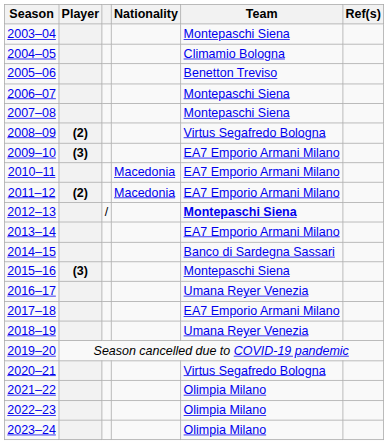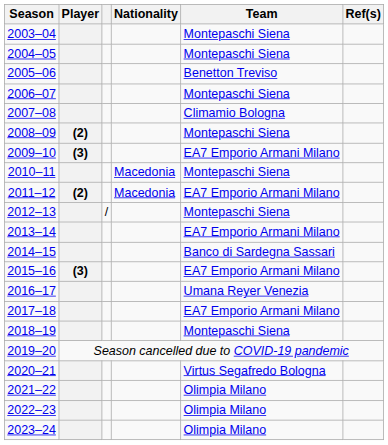 <table class="wikitable plainrowheaders sortable" summary="Season (sortable), Player (sortable), Position (sortable), Team (sortable), and References">
 <tr>
 <th scope="col">Season</th>
 <th scope="col">Player</th>
 <th scope="col"></th>
 <th scope="col">Nationality</th>
 <th scope="col">Team</th>
 <th scope="col" class="unsortable">Ref(s)</th>
 </tr>
 <tr>
 <td style="text-align:center;"><a href='#'>2003–04</a></td>
 <th scope="row"></th>
 <td style="text-align:center;"></td>
 <td></td>
 <td><a href='#'>Montepaschi Siena</a></td>
 <td align=center></td>
 </tr>
 <tr>
 <td style="text-align:center;"><a href='#'>2004–05</a></td>
 <th scope="row"></th>
 <td style="text-align:center;"></td>
 <td></td>
-<td><a href='#'>Climamio Bologna</a></td>
+<td><a href='#'>Montepaschi Siena</a></td>
 <td align=center></td>
 </tr>
 <tr>
 <td style="text-align:center;"><a href='#'>2005–06</a></td>
 <th scope="row"></th>
 <td style="text-align:center;"></td>
 <td></td>
 <td><a href='#'>Benetton Treviso</a></td>
 <td align=center></td>
 </tr>
 <tr>
 <td style="text-align:center;"><a href='#'>2006–07</a></td>
 <th scope="row"></th>
 <td style="text-align:center;"></td>
 <td></td>
 <td><a href='#'>Montepaschi Siena</a></td>
 <td align=center></td>
 </tr>
 <tr>
 <td style="text-align:center;"><a href='#'>2007–08</a></td>
 <th scope="row"></th>
 <td style="text-align:center;"></td>
 <td></td>
-<td><a href='#'>Montepaschi Siena</a></td>
+<td><a href='#'>Climamio Bologna</a></td>
 <td align=center></td>
 </tr>
 <tr>
 <td style="text-align:center;"><a href='#'>2008–09</a></td>
 <th scope="row"> (2)</th>
 <td style="text-align:center;"></td>
 <td></td>
-<td><a href='#'>Virtus Segafredo Bologna</a></td>
+<td><a href='#'>Montepaschi Siena</a></td>
 <td align=center></td>
 </tr>
 <tr>
 <td style="text-align:center;"><a href='#'>2009–10</a></td>
 <th scope="row"> (3)</th>
 <td style="text-align:center;"></td>
 <td></td>
 <td><a href='#'>EA7 Emporio Armani Milano</a></td>
 <td align=center></td>
 </tr>
 <tr>
 <td style="text-align:center;"><a href='#'>2010–11</a></td>
 <th scope="row"></th>
 <td style="text-align:center;"></td>
 <td> <a href='#'>Macedonia</a></td>
-<td><a href='#'>EA7 Emporio Armani Milano</a></td>
+<td><a href='#'>Montepaschi Siena</a></td>
 <td align=center></td>
 </tr>
 <tr>
 <td style="text-align:center;"><a href='#'>2011–12</a></td>
 <th scope="row"> (2)</th>
 <td style="text-align:center;"></td>
 <td> <a href='#'>Macedonia</a></td>
 <td><a href='#'>EA7 Emporio Armani Milano</a></td>
 <td align=center></td>
 </tr>
 <tr>
 <td style="text-align:center;"><a href='#'>2012–13</a></td>
 <th scope="row"></th>
 <td style="text-align:center;">/</td>
 <td></td>
-<td><strong><a href='#'>Montepaschi Siena</a></strong></td>
+<td><a href='#'>Montepaschi Siena</a></td>
 <td align=center></td>
 </tr>
 <tr>
 <td style="text-align:center;"><a href='#'>2013–14</a></td>
 <th scope="row"></th>
 <td style="text-align:center;"></td>
 <td></td>
 <td><a href='#'>EA7 Emporio Armani Milano</a></td>
 <td align=center></td>
 </tr>
 <tr>
 <td style="text-align:center;"><a href='#'>2014–15</a></td>
 <th scope="row"></th>
 <td style="text-align:center;"></td>
 <td></td>
 <td><a href='#'>Banco di Sardegna Sassari</a></td>
 <td align=center></td>
 </tr>
 <tr>
 <td style="text-align:center;"><a href='#'>2015–16</a></td>
 <th scope="row"> (3)</th>
 <td style="text-align:center;"></td>
 <td></td>
-<td><a href='#'>Montepaschi Siena</a></td>
+<td><a href='#'>EA7 Emporio Armani Milano</a></td>
 <td align=center></td>
 </tr>
 <tr>
 <td style="text-align:center;"><a href='#'>2016–17</a></td>
 <th scope="row"></th>
 <td style="text-align:center;"></td>
 <td></td>
 <td><a href='#'>Umana Reyer Venezia</a></td>
 <td align=center></td>
 </tr>
 <tr>
 <td style="text-align:center;"><a href='#'>2017–18</a></td>
 <th scope="row"></th>
 <td style="text-align:center;"></td>
 <td></td>
 <td><a href='#'>EA7 Emporio Armani Milano</a></td>
 <td align=center></td>
 </tr>
 <tr>
 <td style="text-align:center;"><a href='#'>2018–19</a></td>
 <th scope="row"></th>
 <td style="text-align:center;"></td>
 <td></td>
-<td><a href='#'>Umana Reyer Venezia</a></td>
+<td><a href='#'>Montepaschi Siena</a></td>
 <td align=center></td>
 </tr>
 <tr>
 <td style="text-align:center;"><a href='#'>2019–20</a></td>
 <td colspan=5 style="text-align:center;"><em>Season cancelled due to <a href='#'>COVID-19 pandemic</a></em></td>
 </tr>
 <tr>
 <td style="text-align:center;"><a href='#'>2020–21</a></td>
 <th scope="row"></th>
 <td style="text-align:center;"></td>
 <td></td>
 <td><a href='#'>Virtus Segafredo Bologna</a></td>
 <td align=center></td>
 </tr>
 <tr>
 <td style="text-align:center;"><a href='#'>2021–22</a></td>
 <th scope="row"></th>
 <td style="text-align:center;"></td>
 <td></td>
 <td><a href='#'>Olimpia Milano</a></td>
 <td align=center></td>
 </tr>
 <tr>
 <td style="text-align:center;"><a href='#'>2022–23</a></td>
 <th scope="row"></th>
 <td style="text-align:center;"></td>
 <td></td>
 <td><a href='#'>Olimpia Milano</a></td>
 <td align=center></td>
 </tr>
 <tr>
 <td style="text-align:center;"><a href='#'>2023–24</a></td>
 <th scope="row"></th>
 <td style="text-align:center;"></td>
 <td></td>
 <td><a href='#'>Olimpia Milano</a></td>
 <td align=center></td>
 </tr>
 </table>
